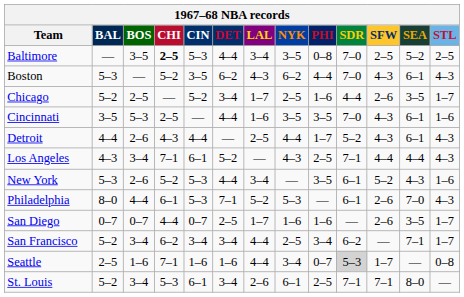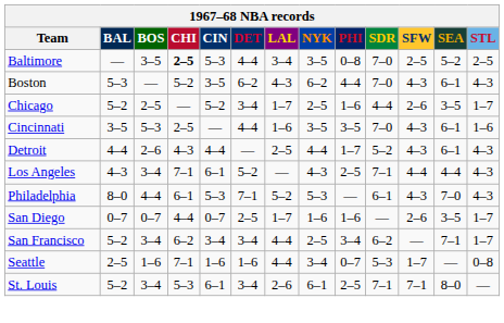 <table class="wikitable" style="font-size:95%; text-align:center;">
 <tr>
 <th colspan=13>1967–68 NBA records</th>
 </tr>
 <tr>
 <th width=100>Team</th>
 <th style="background:#002854;color:#FFFFFF;width=35">BAL</th>
 <th style="background:#006400;color:#FFFFFF;width=35">BOS</th>
 <th style="background:#BA0C2F;color:#FFFFFF;width=35">CHI</th>
 <th style="background:#012F6B;color:#FFFFFF;width=35">CIN</th>
 <th style="background:#012F6B;color:#D40032;width=35">DET</th>
 <th style="background:#800080;color:#FFD700;width=35">LAL</th>
 <th style="background:#003EA4;color:#FF8C00;width=35">NYK</th>
 <th style="background:#012268;color:#C60D28;width=35">PHI</th>
 <th style="background:#00843D;color:#FFCC00;width=35">SDR</th>
 <th style="background:#FFC62C;color:#012F6B;width=35">SFW</th>
 <th style="background:#173F36;color:#EBAA00;width=35">SEA</th>
 <th style="background:#69B3E6;color:#C70F2E;width=35">STL</th>
 </tr>
 <tr>
 <td style="text-align:left;"><a href='#'>Baltimore</a></td>
 <td>—</td>
 <td>3–5</td>
 <td><strong>2–5</strong></td>
 <td>5–3</td>
 <td>4–4</td>
 <td>3–4</td>
 <td>3–5</td>
 <td>0–8</td>
 <td>7–0</td>
 <td>2–5</td>
 <td>5–2</td>
 <td>2–5</td>
 </tr>
 <tr>
 <td style="text-align:left;">Boston</td>
 <td>5–3</td>
 <td>—</td>
 <td>5–2</td>
 <td>3–5</td>
 <td>6–2</td>
 <td>4–3</td>
 <td>6–2</td>
 <td>4–4</td>
 <td>7–0</td>
 <td>4–3</td>
 <td>6–1</td>
 <td>4–3</td>
 </tr>
 <tr>
 <td style="text-align:left;"><a href='#'>Chicago</a></td>
 <td>5–2</td>
 <td>2–5</td>
 <td>—</td>
 <td>5–2</td>
 <td>3–4</td>
 <td>1–7</td>
 <td>2–5</td>
 <td>1–6</td>
 <td>4–4</td>
 <td>2–6</td>
 <td>3–5</td>
 <td>1–7</td>
 </tr>
 <tr>
 <td style="text-align:left;"><a href='#'>Cincinnati</a></td>
 <td>3–5</td>
 <td>5–3</td>
 <td>2–5</td>
 <td>—</td>
 <td>4–4</td>
 <td>1–6</td>
 <td>3–5</td>
 <td>3–5</td>
 <td>7–0</td>
 <td>4–3</td>
 <td>6–1</td>
 <td>1–6</td>
 </tr>
 <tr>
 <td style="text-align:left;"><a href='#'>Detroit</a></td>
 <td>4–4</td>
 <td>2–6</td>
 <td>4–3</td>
 <td>4–4</td>
 <td>—</td>
 <td>2–5</td>
 <td>4–4</td>
 <td>1–7</td>
 <td>5–2</td>
 <td>4–3</td>
 <td>6–1</td>
 <td>4–3</td>
 </tr>
 <tr>
 <td style="text-align:left;"><a href='#'>Los Angeles</a></td>
 <td>4–3</td>
 <td>3–4</td>
 <td>7–1</td>
 <td>6–1</td>
 <td>5–2</td>
 <td>—</td>
 <td>4–3</td>
 <td>2–5</td>
 <td>7–1</td>
 <td>4–4</td>
 <td>4–4</td>
 <td>4–3</td>
 </tr>
 <tr>
-<td style="text-align:left;"><a href='#'>New York</a></td>
-<td>5–3</td>
-<td>2–6</td>
-<td>5–2</td>
-<td>5–3</td>
-<td>4–4</td>
-<td>3–4</td>
-<td>—</td>
-<td>3–5</td>
-<td>6–1</td>
-<td>5–2</td>
-<td>4–3</td>
-<td>1–6</td>
-</tr>
-<tr>
 <td style="text-align:left;"><a href='#'>Philadelphia</a></td>
 <td>8–0</td>
 <td>4–4</td>
 <td>6–1</td>
 <td>5–3</td>
 <td>7–1</td>
 <td>5–2</td>
 <td>5–3</td>
 <td>—</td>
 <td>6–1</td>
-<td>2–6</td>
+<td>4–3</td>
 <td>7–0</td>
 <td>4–3</td>
 </tr>
 <tr>
 <td style="text-align:left;"><a href='#'>San Diego</a></td>
 <td>0–7</td>
 <td>0–7</td>
 <td>4–4</td>
 <td>0–7</td>
 <td>2–5</td>
 <td>1–7</td>
 <td>1–6</td>
 <td>1–6</td>
 <td>—</td>
 <td>2–6</td>
 <td>3–5</td>
 <td>1–7</td>
 </tr>
 <tr>
 <td style="text-align:left;"><a href='#'>San Francisco</a></td>
 <td>5–2</td>
 <td>3–4</td>
 <td>6–2</td>
 <td>3–4</td>
 <td>3–4</td>
 <td>4–4</td>
 <td>2–5</td>
 <td>3–4</td>
 <td>6–2</td>
 <td>—</td>
 <td>7–1</td>
 <td>1–7</td>
 </tr>
 <tr>
 <td style="text-align:left;"><a href='#'>Seattle</a></td>
 <td>2–5</td>
 <td>1–6</td>
 <td>7–1</td>
 <td>1–6</td>
 <td>1–6</td>
 <td>4–4</td>
 <td>3–4</td>
 <td>0–7</td>
-<td style="background: lightgrey;">5–3</td>
+<td>5–3</td>
 <td>1–7</td>
 <td>—</td>
 <td>0–8</td>
 </tr>
 <tr>
 <td style="text-align:left;"><a href='#'>St. Louis</a></td>
 <td>5–2</td>
 <td>3–4</td>
 <td>5–3</td>
 <td>6–1</td>
 <td>3–4</td>
 <td>2–6</td>
 <td>6–1</td>
 <td>2–5</td>
 <td>7–1</td>
 <td>7–1</td>
 <td>8–0</td>
 <td>—</td>
 </tr>
 </table>
